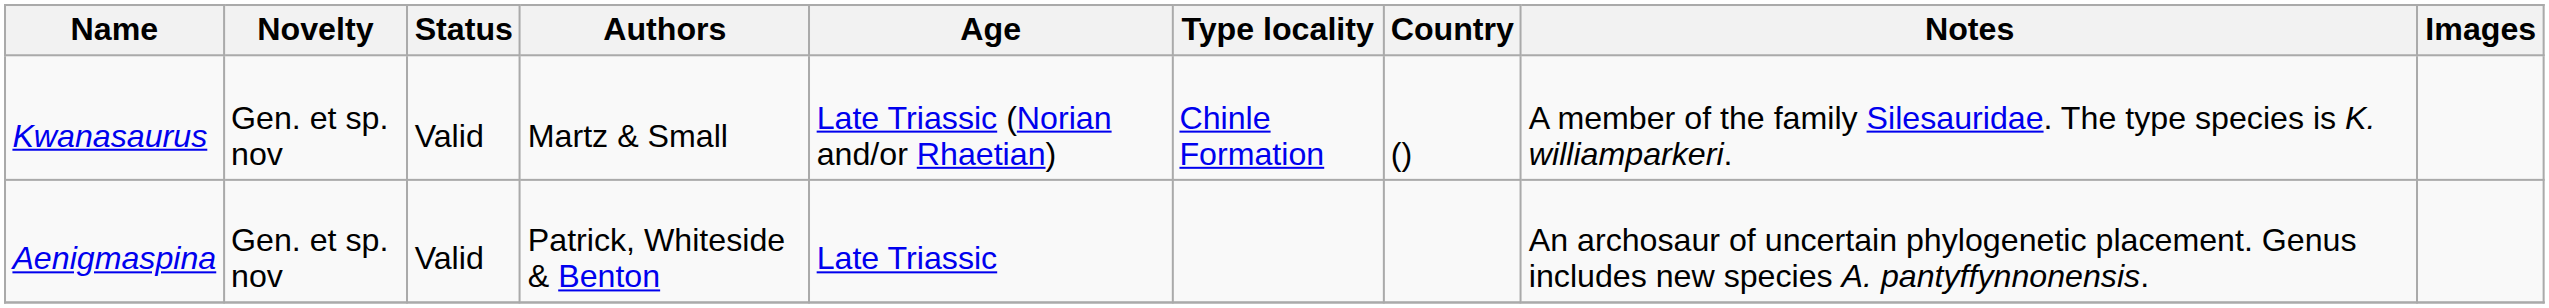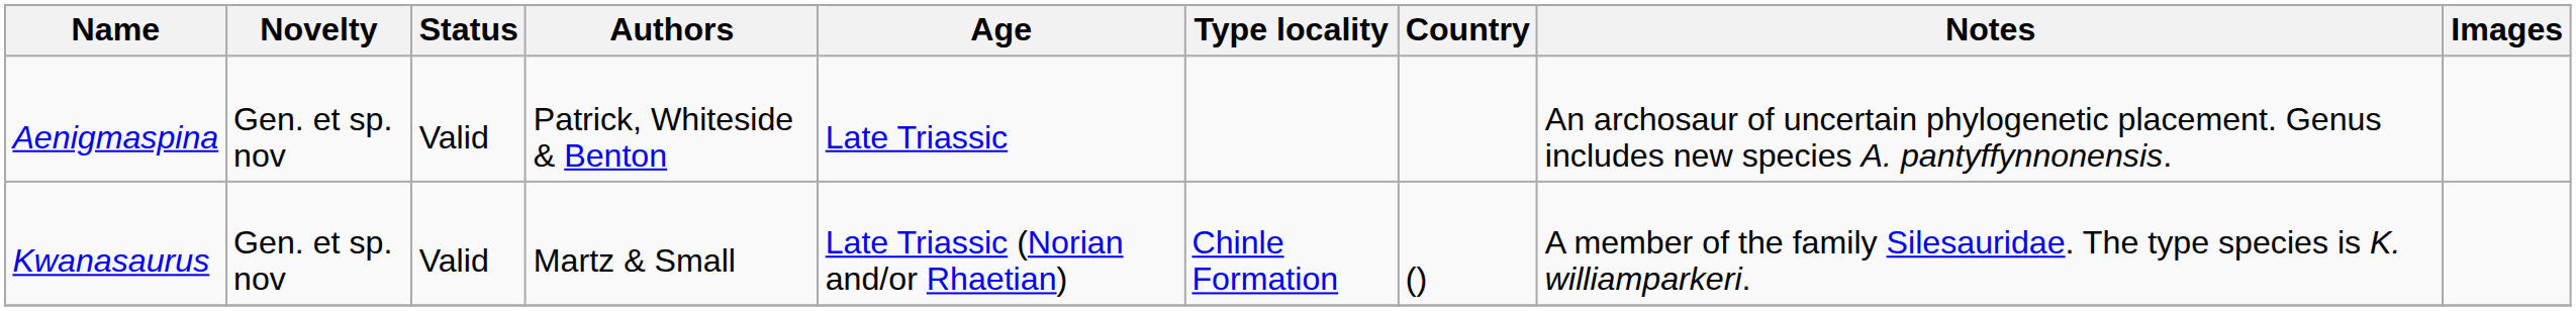 <table class="wikitable sortable" align="center" width="100%">
 <tr>
 <th>Name</th>
 <th>Novelty</th>
 <th>Status</th>
 <th>Authors</th>
 <th>Age</th>
 <th>Type locality</th>
 <th>Country</th>
 <th>Notes</th>
 <th>Images</th>
 </tr>
 <tr>
+<td><br><em><a href='#'>Aenigmaspina</a></em></td>
+<td><br>Gen. et sp. nov</td>
+<td><br>Valid</td>
+<td><br>Patrick, Whiteside & <a href='#'>Benton</a></td>
+<td><br><a href='#'>Late Triassic</a></td>
+<td></td>
+<td><br></td>
+<td><br>An archosaur of uncertain phylogenetic placement. Genus includes new species <em>A. pantyffynnonensis</em>.</td>
+<td></td>
+</tr>
+<tr>
 <td><br><em><a href='#'>Kwanasaurus</a></em></td>
 <td><br>Gen. et sp. nov</td>
 <td><br>Valid</td>
 <td><br>Martz & Small</td>
 <td><br><a href='#'>Late Triassic</a> (<a href='#'>Norian</a> and/or <a href='#'>Rhaetian</a>)</td>
 <td><br><a href='#'>Chinle Formation</a></td>
 <td><br><br>()</td>
 <td><br>A member of the family <a href='#'>Silesauridae</a>. The type species is <em>K. williamparkeri</em>.</td>
 <td></td>
 </tr>
 <tr>
-<td><br><em><a href='#'>Aenigmaspina</a></em></td>
-<td><br>Gen. et sp. nov</td>
-<td><br>Valid</td>
-<td><br>Patrick, Whiteside & <a href='#'>Benton</a></td>
-<td><br><a href='#'>Late Triassic</a></td>
-<td></td>
-<td><br></td>
-<td><br>An archosaur of uncertain phylogenetic placement. Genus includes new species <em>A. pantyffynnonensis</em>.</td>
-<td></td>
-</tr>
-<tr>
 </tr>
 </table>
